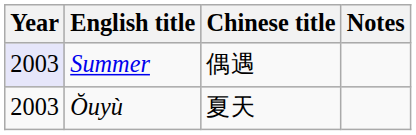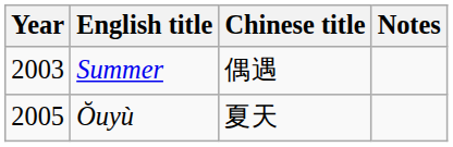 <table class="wikitable sortable">
 <tr>
 <th>Year</th>
 <th>English title</th>
 <th>Chinese title</th>
 <th>Notes</th>
 </tr>
 <tr>
-<td style="background: lavender;">2003</td>
+<td>2003</td>
 <td><em><a href='#'>Summer</a></em></td>
 <td>偶遇</td>
 <td></td>
 </tr>
 <tr>
-<td>2003</td>
+<td>2005</td>
 <td><em>Ŏuyù</em></td>
 <td>夏天</td>
 <td></td>
 </tr>
 </table>
